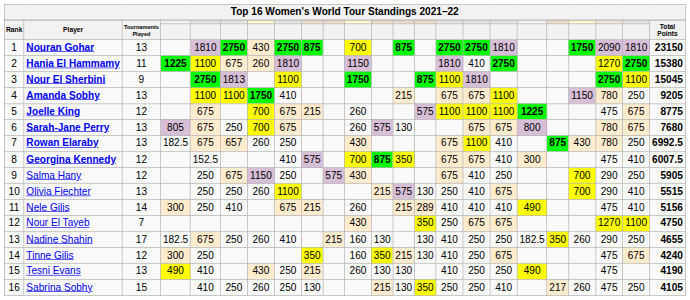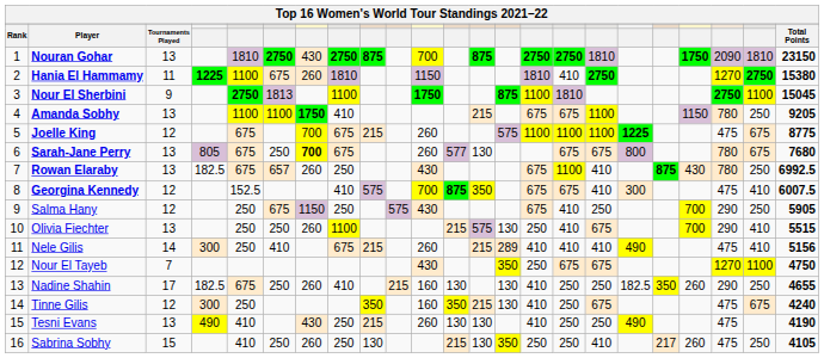 <table class="wikitable sortable">
 <tr>
 <th colspan=23 align="center">Top 16 Women's World Tour Standings 2021–22</th>
 </tr>
 <tr>
 </tr>
 <tr style="font-size:8pt;font-weight:bold">
 <th rowspan=2 align="center">Rank</th>
 <th rowspan=2 align="center">Player</th>
 <th rowspan=2 align="center"><small>Tournaments<br>Played</small></th>
 <th style="background:#f2f2f2;"><small></small></th>
 <th style="background:#E5E4E2;"><small></small></th>
 <th style="background:#E5E4E2;"><small></small></th>
 <th style="background:#fff7cc;"><small></small></th>
 <th style="background:#E5E4E2;"><small></small></th>
 <th style="background:#ecd9c6;"><small></small></th>
 <th style="background:#ecd9c6;"><small></small></th>
 <th style="background:#fff7cc;"><small></small></th>
 <th style="background:#ecd9c6;"><small></small></th>
 <th style="background:#ecd9c6;"><small></small></th>
 <th style="background:#ecd9c6;"><small></small></th>
 <th style="background:#E5E4E2;"><small></small></th>
 <th style="background:#E5E4E2;"><small></small></th>
 <th style="background:#E5E4E2;"><small></small></th>
 <th style="background:#f2f2f2;"><small></small></th>
 <th style="background:#ecd9c6;"><small></small></th>
 <th style="background:#fff7cc;"><small></small></th>
 <th style="background:#F3E6D7;"><small></small></th>
 <th style="background:#E5E4E2;"><small></small></th>
 <th rowspan=2 align="center">Total<br>Points</th>
 </tr>
 <tr>
 <th data-sort-type=number> </th>
 <th data-sort-type=number></th>
 <th data-sort-type=number></th>
 <th data-sort-type=number></th>
 <th data-sort-type=number></th>
 <th data-sort-type=number></th>
 <th data-sort-type=number></th>
 <th data-sort-type=number></th>
 <th data-sort-type=number></th>
 <th data-sort-type=number></th>
 <th data-sort-type=number></th>
 <th data-sort-type=number></th>
 <th data-sort-type=number></th>
 <th data-sort-type=number></th>
 <th data-sort-type=number></th>
 <th data-sort-type=number></th>
 <th data-sort-type=number></th>
 <th data-sort-type=number></th>
 <th data-sort-type=number></th>
 </tr>
 <tr>
 <td align=center>1</td>
 <td> <strong><a href='#'>Nouran Gohar</a></strong></td>
 <td align=center>13</td>
 <td align=center></td>
 <td align=center style="background:#D8BFD8">1810</td>
 <td align=center style="background:#00ff00"><strong>2750</strong></td>
 <td align=center style="background:#ffebcd">430</td>
 <td align=center style="background:#00ff00"><strong>2750</strong></td>
 <td align=center style="background:#00ff00"><strong>875</strong></td>
 <td align=center></td>
 <td align=center style="background:#ffff00">700</td>
 <td align=center></td>
 <td align=center style="background:#00ff00"><strong>875</strong></td>
 <td align=center></td>
 <td align=center style="background:#00ff00"><strong>2750</strong></td>
 <td align=center style="background:#00ff00"><strong>2750</strong></td>
 <td align=center style="background:#D8BFD8">1810</td>
 <td align=center></td>
 <td align=center></td>
 <td align=center style="background:#00ff00"><strong>1750</strong></td>
 <td align=center style="background:#D8BFD8">2090</td>
 <td align=center style="background:#D8BFD8">1810</td>
 <td align=right><strong>23150</strong></td>
 </tr>
 <tr>
 <td align=center>2</td>
 <td> <strong><a href='#'>Hania El Hammamy</a></strong></td>
 <td align=center>11</td>
 <td align=center style="background:#00ff00"><strong>1225</strong></td>
 <td align=center style="background:#ffff00">1100</td>
 <td align=center style="background:#ffebcd">675</td>
 <td align=center style="background:#ffebcd">260</td>
 <td align=center style="background:#D8BFD8">1810</td>
 <td align=center></td>
 <td align=center></td>
 <td align=center style="background:#D8BFD8">1150</td>
 <td align=center></td>
 <td align=center></td>
 <td align=center></td>
 <td align=center style="background:#D8BFD8">1810</td>
 <td align=center>410</td>
 <td align=center style="background:#00ff00"><strong>2750</strong></td>
 <td align=center></td>
 <td align=center></td>
 <td align=center></td>
 <td align=center style="background:#ffff00">1270</td>
 <td align=center style="background:#00ff00"><strong>2750</strong></td>
 <td align=right><strong>15380</strong></td>
 </tr>
 <tr>
 <td align=center>3</td>
 <td> <strong><a href='#'>Nour El Sherbini</a></strong></td>
 <td align=center>9</td>
 <td align=center></td>
 <td align=center style="background:#00ff00"><strong>2750</strong></td>
 <td align=center style="background:#D8BFD8">1813</td>
 <td align=center></td>
 <td align=center style="background:#ffff00">1100</td>
 <td align=center></td>
 <td align=center></td>
 <td align=center style="background:#00ff00"><strong>1750</strong></td>
 <td align=center></td>
 <td align=center></td>
 <td align=center style="background:#00ff00"><strong>875</strong></td>
 <td align=center style="background:#ffff00">1100</td>
 <td align=center style="background:#D8BFD8">1810</td>
 <td align=center></td>
 <td align=center></td>
 <td align=center></td>
 <td align=center></td>
 <td align=center style="background:#00ff00"><strong>2750</strong></td>
 <td align=center style="background:#ffff00">1100</td>
 <td align=right><strong>15045</strong></td>
 </tr>
 <tr>
 <td align=center>4</td>
 <td> <strong><a href='#'>Amanda Sobhy</a></strong></td>
 <td align=center>13</td>
 <td align=center></td>
 <td align=center style="background:#ffff00">1100</td>
 <td align=center style="background:#ffff00">1100</td>
 <td align=center style="background:#00ff00"><strong>1750</strong></td>
 <td align=center>410</td>
 <td align=center></td>
 <td align=center></td>
 <td align=center></td>
 <td align=center></td>
 <td align=center style="background:#ffebcd">215</td>
 <td align=center></td>
 <td align=center style="background:#ffebcd">675</td>
 <td align=center style="background:#ffebcd">675</td>
 <td align=center style="background:#ffff00">1100</td>
 <td align=center></td>
 <td align=center></td>
 <td align=center style="background:#D8BFD8">1150</td>
 <td align=center style="background:#ffebcd">780</td>
 <td align=center>250</td>
 <td align=right><strong>9205</strong></td>
 </tr>
 <tr>
 <td align=center>5</td>
 <td> <strong><a href='#'>Joelle King</a></strong></td>
 <td align=center>12</td>
 <td align=center></td>
 <td align=center style="background:#ffebcd">675</td>
 <td align=center></td>
 <td align=center style="background:#ffff00">700</td>
 <td align=center style="background:#ffebcd">675</td>
 <td align=center style="background:#ffebcd">215</td>
 <td align=center></td>
 <td align=center>260</td>
 <td align=center></td>
 <td align=center></td>
 <td align=center style="background:#D8BFD8">575</td>
 <td align=center style="background:#ffff00">1100</td>
 <td align=center style="background:#ffff00">1100</td>
 <td align=center style="background:#ffff00">1100</td>
 <td align=center style="background:#00ff00"><strong>1225</strong></td>
 <td align=center></td>
 <td align=center></td>
 <td align=center>475</td>
 <td align=center style="background:#ffebcd">675</td>
 <td align=right><strong>8775</strong></td>
 </tr>
 <tr>
 <td align=center>6</td>
 <td> <strong><a href='#'>Sarah-Jane Perry</a></strong></td>
 <td align=center>13</td>
 <td align=center style="background:#D8BFD8">805</td>
 <td align=center style="background:#ffebcd">675</td>
 <td align=center>250</td>
-<td align=center style="background:#ffff00">700</td>
+<td align=center style="background:#ffff00"><strong>700</strong></td>
 <td align=center style="background:#ffebcd">675</td>
 <td align=center></td>
 <td align=center></td>
 <td align=center>260</td>
-<td align=center style="background:#D8BFD8">575</td>
+<td align=center style="background:#D8BFD8">577</td>
 <td align=center>130</td>
 <td align=center></td>
 <td align=center></td>
 <td align=center style="background:#ffebcd">675</td>
 <td align=center style="background:#ffebcd">675</td>
 <td align=center style="background:#D8BFD8">800</td>
 <td align=center></td>
 <td align=center></td>
 <td align=center style="background:#ffebcd">780</td>
 <td align=center style="background:#ffebcd">675</td>
 <td align=right><strong>7680</strong></td>
 </tr>
 <tr>
 <td align=center>7</td>
 <td> <strong><a href='#'>Rowan Elaraby</a></strong></td>
 <td align=center>13</td>
 <td align=center>182.5</td>
 <td align=center style="background:#ffebcd">675</td>
 <td align=center style="background:#ffebcd">657</td>
 <td align=center>260</td>
 <td align=center>250</td>
 <td align=center></td>
 <td align=center></td>
 <td align=center style="background:#ffebcd">430</td>
 <td align=center></td>
 <td align=center></td>
 <td align=center></td>
 <td align=center style="background:#ffebcd">675</td>
 <td align=center style="background:#ffff00">1100</td>
 <td align=center>410</td>
 <td align=center></td>
 <td align=center style="background:#00ff00"><strong>875</strong></td>
 <td align=center style="background:#ffebcd">430</td>
 <td align=center style="background:#ffebcd">780</td>
 <td align=center>250</td>
 <td align=right><strong>6992.5</strong></td>
 </tr>
 <tr>
 <td align=center>8</td>
 <td> <strong><a href='#'>Georgina Kennedy</a></strong></td>
 <td align=center>12</td>
 <td align=center></td>
 <td align=center>152.5</td>
 <td align=center></td>
 <td align=center></td>
 <td align=center>410</td>
 <td align=center style="background:#D8BFD8">575</td>
 <td align=center></td>
 <td align=center style="background:#ffff00">700</td>
 <td align=center style="background:#00ff00"><strong>875</strong></td>
 <td align=center style="background:#ffff00">350</td>
 <td align=center></td>
 <td align=center style="background:#ffebcd">675</td>
 <td align=center style="background:#ffebcd">675</td>
 <td align=center>410</td>
 <td align=center style="background:#ffebcd">300</td>
 <td align=center></td>
 <td align=center></td>
 <td align=center>475</td>
 <td align=center>410</td>
 <td align=right><strong>6007.5</strong></td>
 </tr>
 <tr>
 <td align=center>9</td>
 <td> <a href='#'>Salma Hany</a></td>
 <td align=center>12</td>
 <td align=center></td>
 <td align=center>250</td>
 <td align=center style="background:#ffebcd">675</td>
 <td align=center style="background:#D8BFD8">1150</td>
 <td align=center>250</td>
 <td align=center></td>
 <td align=center style="background:#D8BFD8">575</td>
 <td align=center style="background:#ffebcd">430</td>
 <td align=center></td>
 <td align=center></td>
 <td align=center></td>
 <td align=center style="background:#ffebcd">675</td>
 <td align=center>410</td>
 <td align=center>250</td>
 <td align=center></td>
 <td align=center></td>
 <td align=center style="background:#ffff00">700</td>
 <td align=center>290</td>
 <td align=center>250</td>
 <td align=right><strong>5905</strong></td>
 </tr>
 <tr>
 <td align=center>10</td>
 <td> <a href='#'>Olivia Fiechter</a></td>
 <td align=center>13</td>
 <td align=center></td>
 <td align=center>250</td>
 <td align=center>250</td>
 <td align=center>260</td>
 <td align=center style="background:#ffff00">1100</td>
 <td align=center></td>
 <td align=center></td>
 <td align=center></td>
 <td align=center style="background:#ffebcd">215</td>
 <td align=center style="background:#D8BFD8">575</td>
 <td align=center>130</td>
 <td align=center>250</td>
 <td align=center>410</td>
 <td align=center style="background:#ffebcd">675</td>
 <td align=center></td>
 <td align=center></td>
 <td align=center style="background:#ffff00">700</td>
 <td align=center>290</td>
 <td align=center>410</td>
 <td align=right><strong>5515</strong></td>
 </tr>
 <tr>
 <td align=center>11</td>
 <td> <a href='#'>Nele Gilis</a></td>
 <td align=center>14</td>
 <td align=center style="background:#ffebcd">300</td>
 <td align=center>250</td>
 <td align=center>410</td>
 <td align=center></td>
 <td align=center style="background:#ffebcd">675</td>
 <td align=center style="background:#ffebcd">215</td>
 <td align=center></td>
 <td align=center>260</td>
 <td align=center></td>
 <td align=center style="background:#ffebcd">215</td>
 <td align=center style="background:#ffebcd">289</td>
 <td align=center>410</td>
 <td align=center>410</td>
 <td align=center>410</td>
 <td align=center style="background:#ffff00">490</td>
 <td align=center></td>
 <td align=center></td>
 <td align=center>475</td>
 <td align=center>410</td>
 <td align=right><strong>5156</strong></td>
 </tr>
 <tr>
 <td align=center>12</td>
 <td> <a href='#'>Nour El Tayeb</a></td>
 <td align=center>7</td>
 <td align=center></td>
 <td align=center></td>
 <td align=center></td>
 <td align=center></td>
 <td align=center></td>
 <td align=center></td>
 <td align=center></td>
 <td align=center style="background:#ffebcd">430</td>
 <td align=center></td>
 <td align=center></td>
 <td align=center style="background:#ffff00">350</td>
 <td align=center>250</td>
 <td align=center style="background:#ffebcd">675</td>
 <td align=center style="background:#ffebcd">675</td>
 <td align=center></td>
 <td align=center></td>
 <td align=center></td>
 <td align=center style="background:#ffff00">1270</td>
 <td align=center style="background:#ffff00">1100</td>
 <td align=right><strong>4750</strong></td>
 </tr>
 <tr>
 <td align=center>13</td>
 <td> <a href='#'>Nadine Shahin</a></td>
 <td align=center>17</td>
 <td align=center>182.5</td>
 <td align=center style="background:#ffebcd">675</td>
 <td align=center>250</td>
 <td align=center>260</td>
 <td align=center>410</td>
 <td align=center></td>
 <td align=center style="background:#ffebcd">215</td>
 <td align=center>160</td>
 <td align=center>130</td>
 <td align=center></td>
 <td align=center>130</td>
 <td align=center>410</td>
 <td align=center>250</td>
 <td align=center>250</td>
 <td align=center>182.5</td>
 <td align=center style="background:#ffff00">350</td>
 <td align=center>260</td>
 <td align=center>290</td>
 <td align=center>250</td>
 <td align=right><strong>4655</strong></td>
 </tr>
 <tr>
 <td align=center>14</td>
 <td> <a href='#'>Tinne Gilis</a></td>
 <td align=center>12</td>
 <td align=center style="background:#ffebcd">300</td>
 <td align=center>250</td>
 <td align=center></td>
 <td align=center></td>
 <td align=center></td>
 <td align=center style="background:#ffff00">350</td>
 <td align=center></td>
 <td align=center>160</td>
 <td align=center style="background:#ffff00">350</td>
 <td align=center style="background:#ffebcd">215</td>
 <td align=center>130</td>
 <td align=center>410</td>
 <td align=center>250</td>
 <td align=center style="background:#ffebcd">675</td>
 <td align=center></td>
 <td align=center></td>
 <td align=center></td>
 <td align=center>475</td>
 <td align=center style="background:#ffebcd">675</td>
 <td align=right><strong>4240</strong></td>
 </tr>
 <tr>
 <td align=center>15</td>
 <td> <a href='#'>Tesni Evans</a></td>
 <td align=center>13</td>
 <td align=center style="background:#ffff00">490</td>
 <td align=center>410</td>
 <td align=center></td>
 <td align=center style="background:#ffebcd">430</td>
 <td align=center>250</td>
 <td align=center style="background:#ffebcd">215</td>
 <td align=center></td>
 <td align=center>260</td>
 <td align=center>130</td>
 <td align=center>130</td>
 <td align=center></td>
 <td align=center>410</td>
 <td align=center>250</td>
 <td align=center>250</td>
 <td align=center style="background:#ffff00">490</td>
 <td align=center></td>
 <td align=center></td>
 <td align=center>475</td>
 <td align=center></td>
 <td align=right><strong>4190</strong></td>
 </tr>
 <tr>
 <td align=center>16</td>
 <td> <a href='#'>Sabrina Sobhy</a></td>
 <td align=center>15</td>
 <td align=center></td>
 <td align=center>410</td>
 <td align=center>250</td>
 <td align=center>260</td>
 <td align=center>250</td>
 <td align=center>130</td>
 <td align=center></td>
 <td align=center></td>
 <td align=center style="background:#ffebcd">215</td>
 <td align=center>130</td>
 <td align=center style="background:#ffff00">350</td>
 <td align=center>250</td>
 <td align=center>250</td>
 <td align=center>410</td>
 <td align=center></td>
 <td align=center style="background:#ffebcd">217</td>
 <td align=center>260</td>
 <td align=center>475</td>
 <td align=center>250</td>
 <td align=right><strong>4105</strong><br></td>
 </tr>
 </table>
